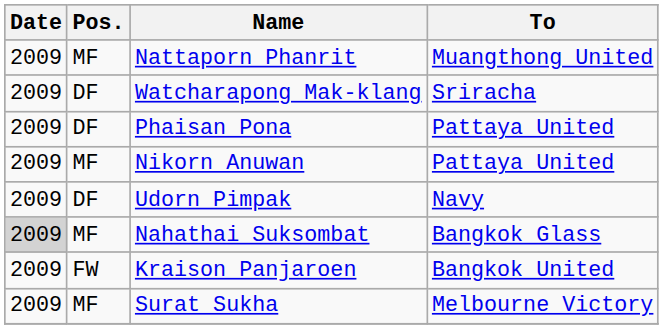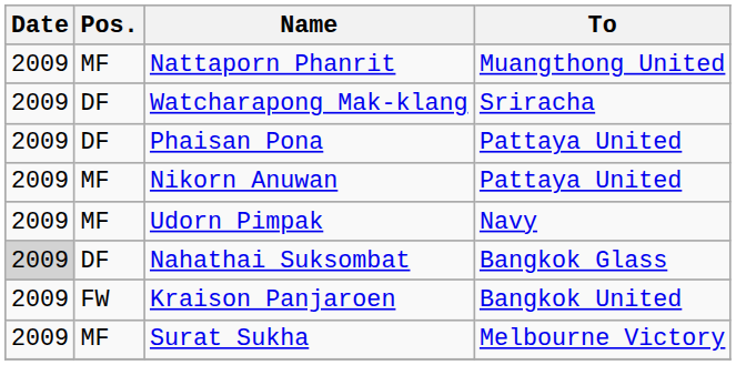 <table class="wikitable">
 <tr>
 <th>Date</th>
 <th>Pos.</th>
 <th>Name</th>
 <th>To</th>
 </tr>
 <tr>
 <td>2009</td>
 <td>MF</td>
 <td> <a href='#'>Nattaporn Phanrit</a></td>
 <td> <a href='#'>Muangthong United</a></td>
 </tr>
 <tr>
 <td>2009</td>
 <td>DF</td>
 <td> <a href='#'>Watcharapong Mak-klang</a></td>
 <td> <a href='#'>Sriracha</a></td>
 </tr>
 <tr>
 <td>2009</td>
 <td>DF</td>
 <td> <a href='#'>Phaisan Pona</a></td>
 <td> <a href='#'>Pattaya United</a></td>
 </tr>
 <tr>
 <td>2009</td>
 <td>MF</td>
 <td> <a href='#'>Nikorn Anuwan</a></td>
 <td> <a href='#'>Pattaya United</a></td>
 </tr>
 <tr>
 <td>2009</td>
-<td>DF</td>
+<td>MF</td>
 <td> <a href='#'>Udorn Pimpak</a></td>
 <td> <a href='#'>Navy</a></td>
 </tr>
 <tr>
 <td style="background: lightgrey;">2009</td>
-<td>MF</td>
+<td>DF</td>
 <td> <a href='#'>Nahathai Suksombat</a></td>
 <td> <a href='#'>Bangkok Glass</a></td>
 </tr>
 <tr>
 <td>2009</td>
 <td>FW</td>
 <td> <a href='#'>Kraison Panjaroen</a></td>
 <td> <a href='#'>Bangkok United</a></td>
 </tr>
 <tr>
 <td>2009</td>
 <td>MF</td>
 <td> <a href='#'>Surat Sukha</a></td>
 <td> <a href='#'>Melbourne Victory</a></td>
 </tr>
 <tr>
 </tr>
 </table>
